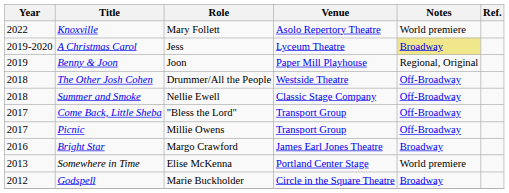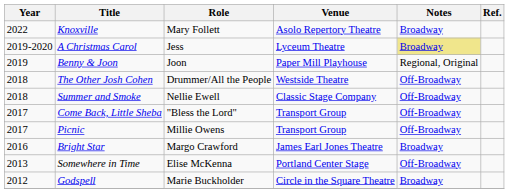 <table class="wikitable sortable">
 <tr>
 <th>Year</th>
 <th>Title</th>
 <th>Role</th>
 <th>Venue</th>
 <th>Notes</th>
 <th class="unsortable">Ref.</th>
 </tr>
 <tr>
 <td>2022</td>
 <td><em><a href='#'>Knoxville</a></em></td>
 <td>Mary Follett</td>
 <td><a href='#'>Asolo Repertory Theatre</a></td>
-<td>World premiere</td>
+<td><a href='#'>Broadway</a></td>
 <td></td>
 </tr>
 <tr>
 <td>2019-2020</td>
 <td><em><a href='#'>A Christmas Carol</a></em></td>
 <td>Jess</td>
 <td><a href='#'>Lyceum Theatre</a></td>
 <td style="background: khaki;"><a href='#'>Broadway</a></td>
 <td></td>
 </tr>
 <tr>
 <td>2019</td>
 <td><em><a href='#'>Benny & Joon</a></em></td>
 <td>Joon</td>
 <td><a href='#'>Paper Mill Playhouse</a></td>
 <td>Regional, Original</td>
 <td></td>
 </tr>
 <tr>
 <td>2018</td>
 <td><em><a href='#'>The Other Josh Cohen</a></em></td>
 <td>Drummer/All the People</td>
 <td><a href='#'>Westside Theatre</a></td>
 <td><a href='#'>Off-Broadway</a></td>
 <td></td>
 </tr>
 <tr>
 <td>2018</td>
 <td><em><a href='#'>Summer and Smoke</a></em></td>
 <td>Nellie Ewell</td>
 <td><a href='#'>Classic Stage Company</a></td>
 <td><a href='#'>Off-Broadway</a></td>
 <td></td>
 </tr>
 <tr>
 <td>2017</td>
 <td><em><a href='#'>Come Back, Little Sheba</a></em></td>
 <td>"Bless the Lord"</td>
 <td><a href='#'>Transport Group</a></td>
 <td><a href='#'>Off-Broadway</a></td>
 <td></td>
 </tr>
 <tr>
 <td>2017</td>
 <td><em><a href='#'>Picnic</a></em></td>
 <td>Millie Owens</td>
 <td><a href='#'>Transport Group</a></td>
 <td><a href='#'>Off-Broadway</a></td>
 <td></td>
 </tr>
 <tr>
 <td>2016</td>
 <td><em><a href='#'>Bright Star</a></em></td>
 <td>Margo Crawford</td>
 <td><a href='#'>James Earl Jones Theatre</a></td>
 <td><a href='#'>Broadway</a></td>
 <td></td>
 </tr>
 <tr>
 <td>2013</td>
 <td><em>Somewhere in Time</em></td>
 <td>Elise McKenna</td>
 <td><a href='#'>Portland Center Stage</a></td>
-<td>World premiere</td>
+<td><a href='#'>Off-Broadway</a></td>
 <td></td>
 </tr>
 <tr>
 <td>2012</td>
 <td><em><a href='#'>Godspell</a></em></td>
 <td>Marie Buckholder</td>
 <td><a href='#'>Circle in the Square Theatre</a></td>
 <td><a href='#'>Broadway</a></td>
 <td></td>
 </tr>
 <tr>
 </tr>
 </table>
